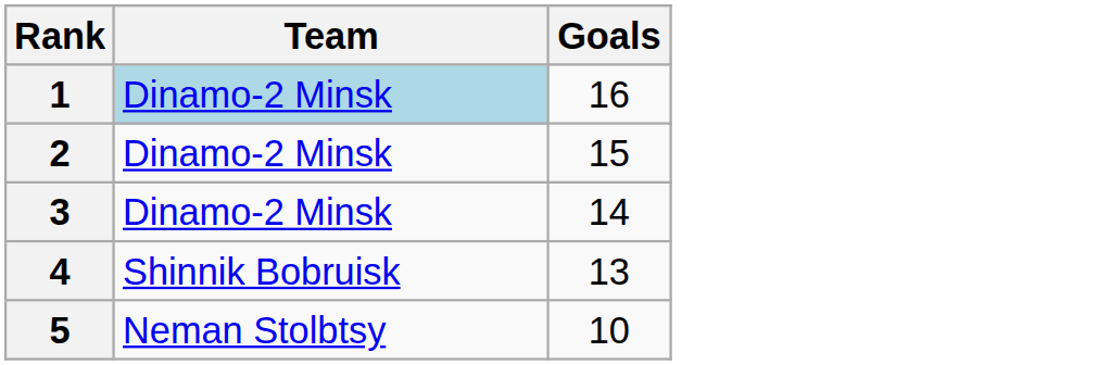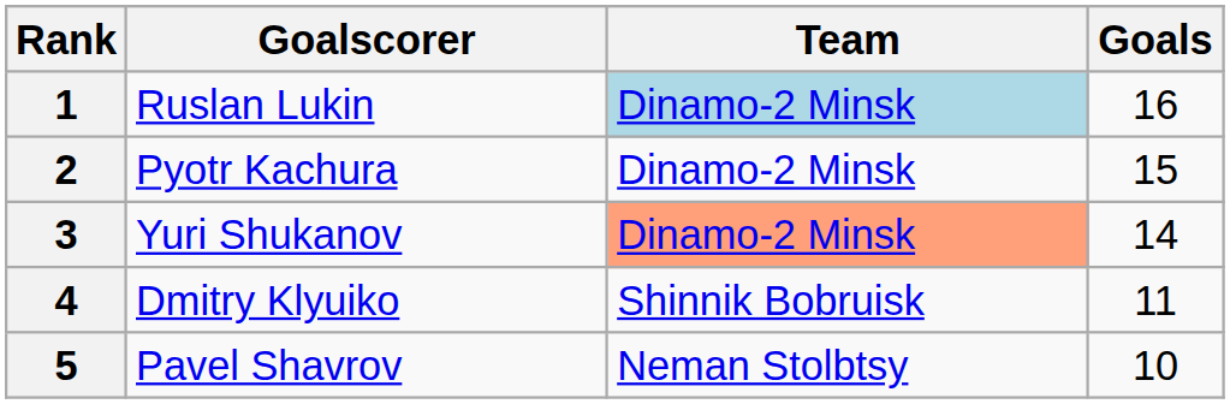 <table class="wikitable" style="font-size: 95%;">
 <tr bgcolor="#CCCCCC" align="center">
 <th>Rank</th>
+<th width=170>Goalscorer</th>
 <th width=170>Team</th>
 <th>Goals</th>
 </tr>
 <tr>
 <th align="center">1</th>
+<td> <a href='#'>Ruslan Lukin</a></td>
 <td style="background: lightblue;"><a href='#'>Dinamo-2 Minsk</a></td>
 <td align="center">16</td>
 </tr>
 <tr>
 <th align="center">2</th>
+<td> <a href='#'>Pyotr Kachura</a></td>
 <td><a href='#'>Dinamo-2 Minsk</a></td>
 <td align="center">15</td>
 </tr>
 <tr>
 <th align="center">3</th>
-<td><a href='#'>Dinamo-2 Minsk</a></td>
+<td> <a href='#'>Yuri Shukanov</a></td>
+<td style="background: lightsalmon;"><a href='#'>Dinamo-2 Minsk</a></td>
 <td align="center">14</td>
 </tr>
 <tr>
 <th align="center">4</th>
+<td> <a href='#'>Dmitry Klyuiko</a></td>
 <td><a href='#'>Shinnik Bobruisk</a></td>
-<td align="center">13</td>
+<td align="center">11</td>
 </tr>
 <tr>
 <th align="center">5</th>
+<td> <a href='#'>Pavel Shavrov</a></td>
 <td><a href='#'>Neman Stolbtsy</a></td>
 <td align="center">10</td>
 </tr>
 </table>
